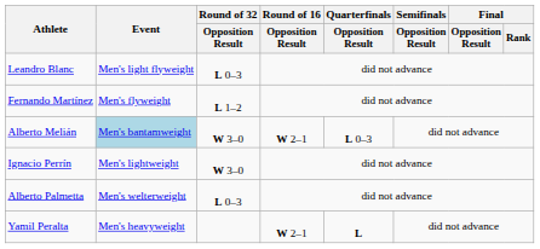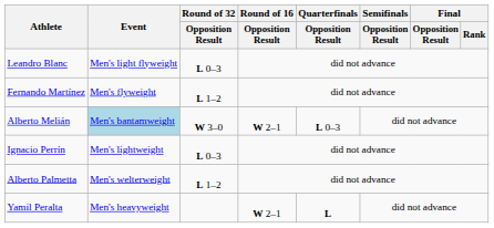 <table class="wikitable" style="font-size:90%">
 <tr>
 <th rowspan="2">Athlete</th>
 <th rowspan="2">Event</th>
 <th>Round of 32</th>
 <th>Round of 16</th>
 <th>Quarterfinals</th>
 <th>Semifinals</th>
 <th colspan=2>Final</th>
 </tr>
 <tr style="font-size:95%">
 <th>Opposition<br>Result</th>
 <th>Opposition<br>Result</th>
 <th>Opposition<br>Result</th>
 <th>Opposition<br>Result</th>
 <th>Opposition<br>Result</th>
 <th>Rank</th>
 </tr>
 <tr align=center>
 <td align=left><a href='#'>Leandro Blanc</a></td>
 <td align=left><a href='#'>Men's light flyweight</a></td>
 <td><br><strong>L</strong> 0–3</td>
 <td colspan=5>did not advance</td>
 </tr>
 <tr align=center>
 <td align=left><a href='#'>Fernando Martínez</a></td>
 <td align=left><a href='#'>Men's flyweight</a></td>
 <td><br><strong>L</strong> 1–2</td>
 <td colspan=5>did not advance</td>
 </tr>
 <tr align=center>
 <td align=left><a href='#'>Alberto Melián</a></td>
 <td align=left style="background: lightblue;"><a href='#'>Men's bantamweight</a></td>
 <td><br><strong>W</strong> 3–0</td>
 <td><br><strong>W</strong> 2–1</td>
 <td><br><strong>L</strong> 0–3</td>
 <td colspan=3>did not advance</td>
 </tr>
 <tr align=center>
 <td align=left><a href='#'>Ignacio Perrín</a></td>
 <td align=left><a href='#'>Men's lightweight</a></td>
-<td><br><strong>W</strong> 3–0</td>
+<td><br><strong>L</strong> 0–3</td>
 <td colspan=5>did not advance</td>
 </tr>
 <tr align=center>
 <td align=left><a href='#'>Alberto Palmetta</a></td>
 <td align=left><a href='#'>Men's welterweight</a></td>
-<td><br><strong>L</strong> 0–3</td>
+<td><br><strong>L</strong> 1–2</td>
 <td colspan=5>did not advance</td>
 </tr>
 <tr align=center>
 <td align=left><a href='#'>Yamil Peralta</a></td>
 <td align=left><a href='#'>Men's heavyweight</a></td>
 <td></td>
 <td><br><strong>W</strong> 2–1</td>
 <td><br><strong>L</strong> </td>
 <td colspan=3>did not advance</td>
 </tr>
 </table>
